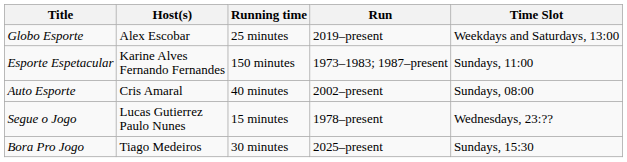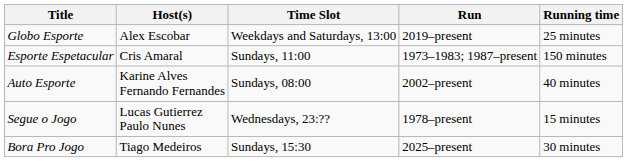 <table class="wikitable">
 <tr>
 <th>Title</th>
 <th>Host(s)</th>
+<th>Time Slot</th>
+<th>Run</th>
 <th>Running time</th>
-<th>Run</th>
-<th>Time Slot</th>
 </tr>
 <tr>
 <td><em>Globo Esporte</em></td>
 <td>Alex Escobar</td>
+<td>Weekdays and Saturdays, 13:00</td>
+<td>2019–present</td>
 <td>25 minutes</td>
-<td>2019–present</td>
-<td>Weekdays and Saturdays, 13:00</td>
 </tr>
 <tr>
 <td><em>Esporte Espetacular</em></td>
-<td>Karine Alves<br>Fernando Fernandes</td>
+<td>Cris Amaral</td>
+<td>Sundays, 11:00</td>
+<td>1973–1983; 1987–present</td>
 <td>150 minutes</td>
-<td>1973–1983; 1987–present</td>
-<td>Sundays, 11:00</td>
 </tr>
 <tr>
 <td><em>Auto Esporte</em></td>
-<td>Cris Amaral</td>
+<td>Karine Alves<br>Fernando Fernandes</td>
+<td>Sundays, 08:00</td>
+<td>2002–present</td>
 <td>40 minutes</td>
-<td>2002–present</td>
-<td>Sundays, 08:00</td>
 </tr>
 <tr>
 <td><em>Segue o Jogo</em></td>
 <td>Lucas Gutierrez<br>Paulo Nunes</td>
+<td>Wednesdays, 23:??</td>
+<td>1978–present</td>
 <td>15 minutes</td>
-<td>1978–present</td>
-<td>Wednesdays, 23:??</td>
 </tr>
 <tr>
 <td><em>Bora Pro Jogo</em></td>
 <td>Tiago Medeiros</td>
+<td>Sundays, 15:30</td>
+<td>2025–present</td>
 <td>30 minutes</td>
-<td>2025–present</td>
-<td>Sundays, 15:30</td>
 </tr>
 </table>
